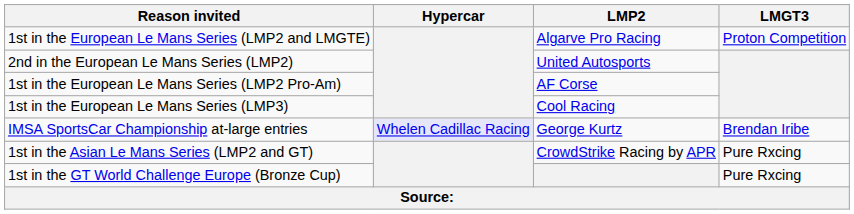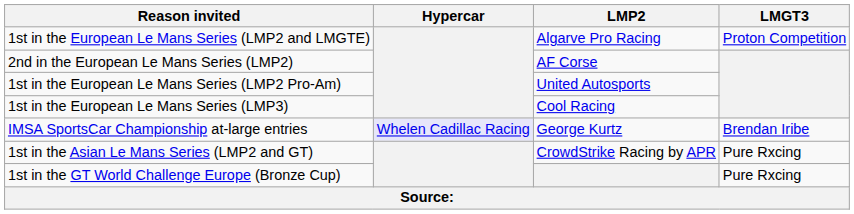 <table class="wikitable" style="font-size: 85%;">
 <tr>
 <th scope="col">Reason invited</th>
 <th scope="col">Hypercar</th>
 <th scope="col">LMP2</th>
 <th scope="col">LMGT3</th>
 </tr>
 <tr>
 <td nowrap>1st in the <a href='#'>European Le Mans Series</a> (LMP2 and LMGTE)</td>
 <th rowspan="4" nowrap></th>
 <td nowrap> <a href='#'>Algarve Pro Racing</a></td>
 <td nowrap> <a href='#'>Proton Competition</a></td>
 </tr>
 <tr>
 <td nowrap>2nd in the European Le Mans Series (LMP2)</td>
-<td nowrap> <a href='#'>United Autosports</a></td>
+<td nowrap> <a href='#'>AF Corse</a></td>
 <th rowspan="3" nowrap></th>
 </tr>
 <tr>
 <td nowrap>1st in the European Le Mans Series (LMP2 Pro-Am)</td>
-<td nowrap> <a href='#'>AF Corse</a></td>
+<td nowrap> <a href='#'>United Autosports</a></td>
 </tr>
 <tr>
 <td nowrap>1st in the European Le Mans Series (LMP3)</td>
 <td nowrap> <a href='#'>Cool Racing</a></td>
 </tr>
 <tr>
 <td nowrap><a href='#'>IMSA SportsCar Championship</a> at-large entries</td>
 <td nowrap style="background: lavender;"> <a href='#'>Whelen Cadillac Racing</a></td>
 <td nowrap> <a href='#'>George Kurtz</a></td>
 <td nowrap> <a href='#'>Brendan Iribe</a></td>
 </tr>
 <tr>
 <td nowrap>1st in the <a href='#'>Asian Le Mans Series</a> (LMP2 and GT)</td>
 <th rowspan="2" nowrap></th>
 <td nowrap> <a href='#'>CrowdStrike</a> Racing by <a href='#'>APR</a></td>
 <td nowrap> Pure Rxcing</td>
 </tr>
 <tr>
 <td nowrap>1st in the <a href='#'>GT World Challenge Europe</a> (Bronze Cup)</td>
 <th rowspan="1" nowrap></th>
 <td nowrap> Pure Rxcing</td>
 </tr>
 <tr>
 <th colspan="4">Source:</th>
 </tr>
 </table>
